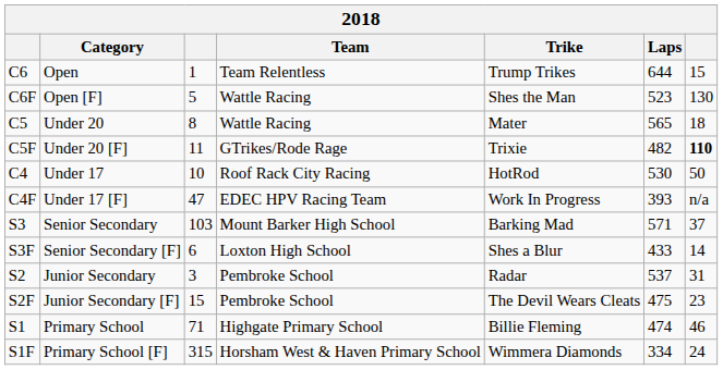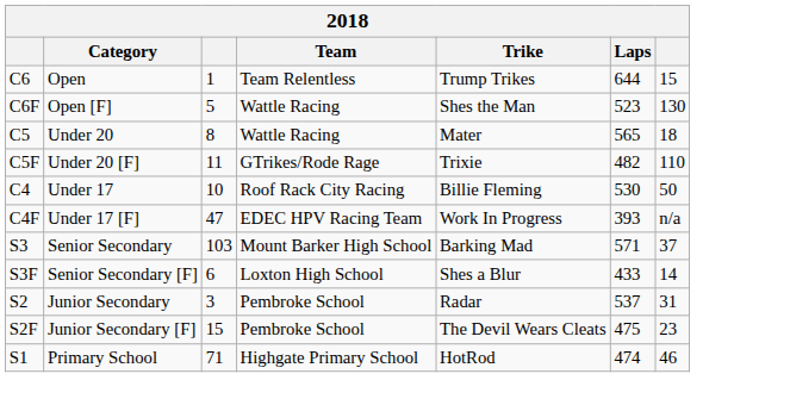 <table class="wikitable">
 <tr>
 <th colspan="7"><big>2018</big></th>
 </tr>
 <tr>
 <th></th>
 <th>Category</th>
 <th></th>
 <th>Team</th>
 <th>Trike</th>
 <th>Laps</th>
 <th></th>
 </tr>
 <tr>
 <td>C6</td>
 <td>Open</td>
 <td>1</td>
 <td> Team Relentless</td>
 <td>Trump Trikes</td>
 <td>644</td>
 <td>15</td>
 </tr>
 <tr>
 <td>C6F</td>
 <td>Open [F]</td>
 <td>5</td>
 <td> Wattle Racing</td>
 <td>Shes the Man</td>
 <td>523</td>
 <td>130</td>
 </tr>
 <tr>
 <td>C5</td>
 <td>Under 20</td>
 <td>8</td>
 <td> Wattle Racing</td>
 <td>Mater</td>
 <td>565</td>
 <td>18</td>
 </tr>
 <tr>
 <td>C5F</td>
 <td>Under 20 [F]</td>
 <td>11</td>
 <td> GTrikes/Rode Rage</td>
 <td>Trixie</td>
 <td>482</td>
-<td><strong>110</strong></td>
+<td>110</td>
 </tr>
 <tr>
 <td>C4</td>
 <td>Under 17</td>
 <td>10</td>
 <td> Roof Rack City Racing</td>
-<td>HotRod</td>
+<td>Billie Fleming</td>
 <td>530</td>
 <td>50</td>
 </tr>
 <tr>
 <td>C4F</td>
 <td>Under 17 [F]</td>
 <td>47</td>
 <td> EDEC HPV Racing Team</td>
 <td>Work In Progress</td>
 <td>393</td>
 <td>n/a</td>
 </tr>
 <tr>
 <td>S3</td>
 <td>Senior Secondary</td>
 <td>103</td>
 <td> Mount Barker High School</td>
 <td>Barking Mad</td>
 <td>571</td>
 <td>37</td>
 </tr>
 <tr>
 <td>S3F</td>
 <td>Senior Secondary [F]</td>
 <td>6</td>
 <td> Loxton High School</td>
 <td>Shes a Blur</td>
 <td>433</td>
 <td>14</td>
 </tr>
 <tr>
 <td>S2</td>
 <td>Junior Secondary</td>
 <td>3</td>
 <td> Pembroke School</td>
 <td>Radar</td>
 <td>537</td>
 <td>31</td>
 </tr>
 <tr>
 <td>S2F</td>
 <td>Junior Secondary [F]</td>
 <td>15</td>
 <td> Pembroke School</td>
 <td>The Devil Wears Cleats</td>
 <td>475</td>
 <td>23</td>
 </tr>
 <tr>
 <td>S1</td>
 <td>Primary School</td>
 <td>71</td>
 <td> Highgate Primary School</td>
-<td>Billie Fleming</td>
+<td>HotRod</td>
 <td>474</td>
 <td>46</td>
 </tr>
-<tr>
-<td>S1F</td>
-<td>Primary School [F]</td>
-<td>315</td>
-<td> Horsham West & Haven Primary School</td>
-<td>Wimmera Diamonds</td>
-<td>334</td>
-<td>24</td>
-</tr>
 </table>
